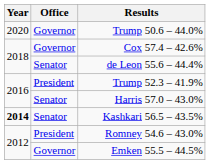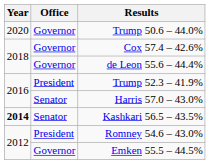 <table class=wikitable>
 <tr>
 <th width="30">Year</th>
 <th width="60">Office</th>
 <th width="180">Results</th>
 </tr>
 <tr>
 <td rowspan="1">2020</td>
 <td><a href='#'>Governor</a></td>
 <td align="right" ><a href='#'>Trump</a> 50.6 – 44.0%</td>
 </tr>
 <tr>
 <td rowspan="2">2018</td>
 <td><a href='#'>Governor</a></td>
 <td align="right" ><a href='#'>Cox</a> 57.4 – 42.6%</td>
 </tr>
 <tr>
-<td><a href='#'>Senator</a></td>
+<td><a href='#'>Governor</a></td>
 <td align="right" ><a href='#'>de Leon</a> 55.6 – 44.4%</td>
 </tr>
 <tr>
 <td rowspan="2">2016</td>
 <td><a href='#'>President</a></td>
 <td align="right" ><a href='#'>Trump</a> 52.3 – 41.9%</td>
 </tr>
 <tr>
 <td><a href='#'>Senator</a></td>
 <td align="right" ><a href='#'>Harris</a> 57.0 – 43.0%</td>
 </tr>
 <tr>
 <td><strong>2014</strong></td>
 <td><a href='#'>Senator</a></td>
 <td align="right" ><a href='#'>Kashkari</a> 56.5 – 43.5%</td>
 </tr>
 <tr>
 <td rowspan="2">2012</td>
 <td><a href='#'>President</a></td>
 <td align="right" ><a href='#'>Romney</a> 54.6 – 43.0%</td>
 </tr>
 <tr>
 <td><a href='#'>Governor</a></td>
 <td align="right" ><a href='#'>Emken</a> 55.5 – 44.5%</td>
 </tr>
 </table>
